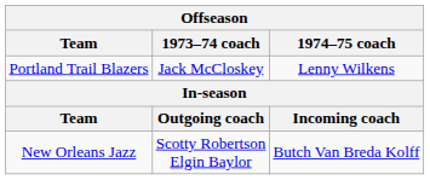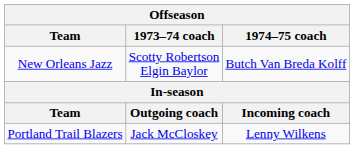 <table class="wikitable" border="1" style="text-align: center">
 <tr>
 <th colspan="3">Offseason</th>
 </tr>
 <tr>
 <th>Team</th>
 <th>1973–74 coach</th>
 <th>1974–75 coach</th>
 </tr>
 <tr>
-<td><a href='#'>Portland Trail Blazers</a></td>
-<td><a href='#'>Jack McCloskey</a></td>
-<td><a href='#'>Lenny Wilkens</a></td>
+<td><a href='#'>New Orleans Jazz</a></td>
+<td><a href='#'>Scotty Robertson</a><br><a href='#'>Elgin Baylor</a></td>
+<td><a href='#'>Butch Van Breda Kolff</a></td>
 </tr>
 <tr>
 <th colspan="3">In-season</th>
 </tr>
 <tr>
 <th>Team</th>
 <th>Outgoing coach</th>
 <th>Incoming coach</th>
 </tr>
 <tr>
-<td><a href='#'>New Orleans Jazz</a></td>
-<td><a href='#'>Scotty Robertson</a><br><a href='#'>Elgin Baylor</a></td>
-<td><a href='#'>Butch Van Breda Kolff</a></td>
+<td><a href='#'>Portland Trail Blazers</a></td>
+<td><a href='#'>Jack McCloskey</a></td>
+<td><a href='#'>Lenny Wilkens</a></td>
 </tr>
 </table>
